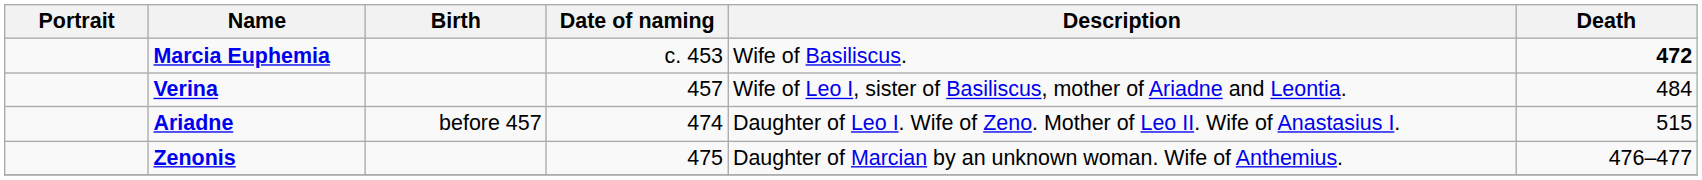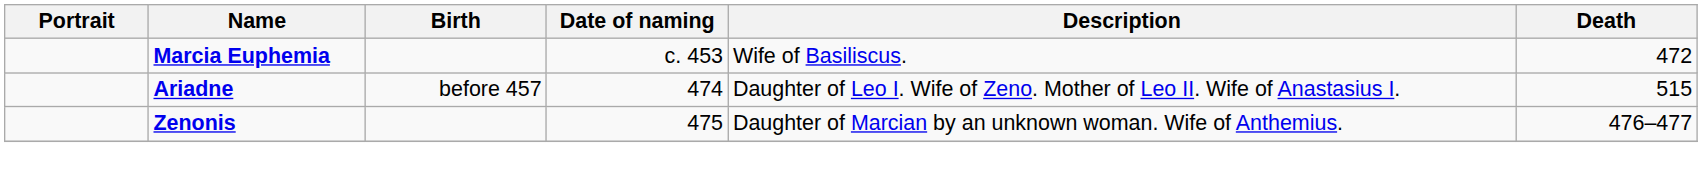 <table width=100% class="wikitable">
 <tr>
 <th style="width:100px">Portrait</th>
 <th>Name</th>
 <th style="width:8em">Birth</th>
 <th style="width:8em">Date of naming</th>
 <th>Description</th>
 <th style="width:8em">Death</th>
 </tr>
 <tr>
 <td></td>
 <td><strong><a href='#'>Marcia Euphemia</a></strong><br></td>
 <td style="text-align:right"></td>
 <td style="text-align:right">c. 453</td>
 <td>Wife of <a href='#'>Basiliscus</a>.</td>
-<td style="text-align:right"><strong>472</strong></td>
-</tr>
-<tr>
-<td></td>
-<td><strong><a href='#'>Verina</a></strong><br></td>
-<td style="text-align:right"></td>
-<td style="text-align:right">457</td>
-<td>Wife of <a href='#'>Leo I</a>, sister of <a href='#'>Basiliscus</a>, mother of <a href='#'>Ariadne</a> and <a href='#'>Leontia</a>.</td>
-<td style="text-align:right">484</td>
+<td style="text-align:right">472</td>
 </tr>
 <tr>
 <td></td>
 <td><strong><a href='#'>Ariadne</a></strong><br></td>
 <td style="text-align:right">before 457</td>
 <td style="text-align:right">474</td>
 <td>Daughter of <a href='#'>Leo I</a>. Wife of <a href='#'>Zeno</a>. Mother of <a href='#'>Leo II</a>. Wife of <a href='#'>Anastasius I</a>.</td>
 <td style="text-align:right">515</td>
 </tr>
 <tr>
 <td></td>
 <td><strong><a href='#'>Zenonis</a></strong><br></td>
 <td style="text-align:right"></td>
 <td style="text-align:right">475</td>
 <td>Daughter of <a href='#'>Marcian</a> by an unknown woman. Wife of <a href='#'>Anthemius</a>.</td>
 <td style="text-align:right">476–477</td>
 </tr>
 <tr>
 </tr>
 </table>
